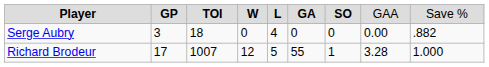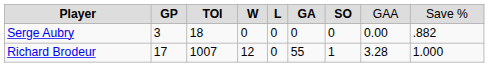 <table class="wikitable" width="50%">
 <tr align="center"  bgcolor="#dddddd">
 <td><strong>Player</strong></td>
 <td><strong>GP</strong></td>
 <td><strong>TOI</strong></td>
 <td><strong>W</strong></td>
 <td><strong>L</strong></td>
 <td><strong>GA</strong></td>
 <td><strong>SO</strong></td>
 <td>GAA</td>
 <td>Save %</td>
 </tr>
 <tr>
 <td><a href='#'>Serge Aubry</a></td>
 <td>3</td>
 <td>18</td>
 <td>0</td>
-<td>4</td>
+<td>0</td>
 <td>0</td>
 <td>0</td>
 <td>0.00</td>
 <td>.882</td>
 </tr>
 <tr>
 <td><a href='#'>Richard Brodeur</a></td>
 <td>17</td>
 <td>1007</td>
 <td>12</td>
-<td>5</td>
+<td>0</td>
 <td>55</td>
 <td>1</td>
 <td>3.28</td>
 <td>1.000</td>
 </tr>
 </table>
